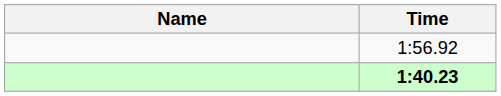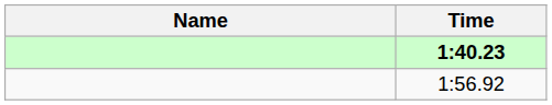 <table class="wikitable" style="text-align:center;">
 <tr>
 <th style="width:19em">Name</th>
 <th style="width:7em">Time</th>
 </tr>
+<tr bgcolor=ccffcc>
+<td align=left><strong></strong></td>
+<td><strong>1:40.23</strong></td>
+</tr>
 <tr>
 <td align=left></td>
 <td>1:56.92</td>
 </tr>
-<tr bgcolor=ccffcc>
-<td align=left><strong></strong></td>
-<td><strong>1:40.23</strong></td>
-</tr>
 </table>
